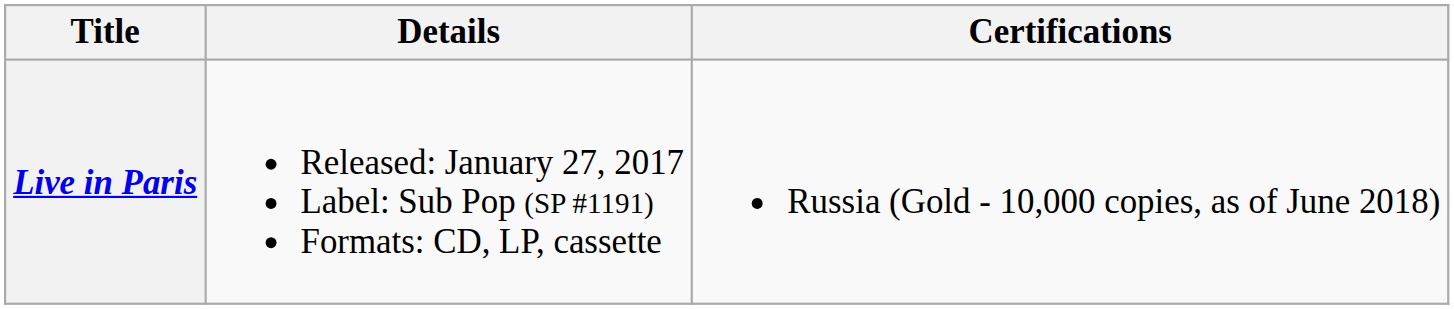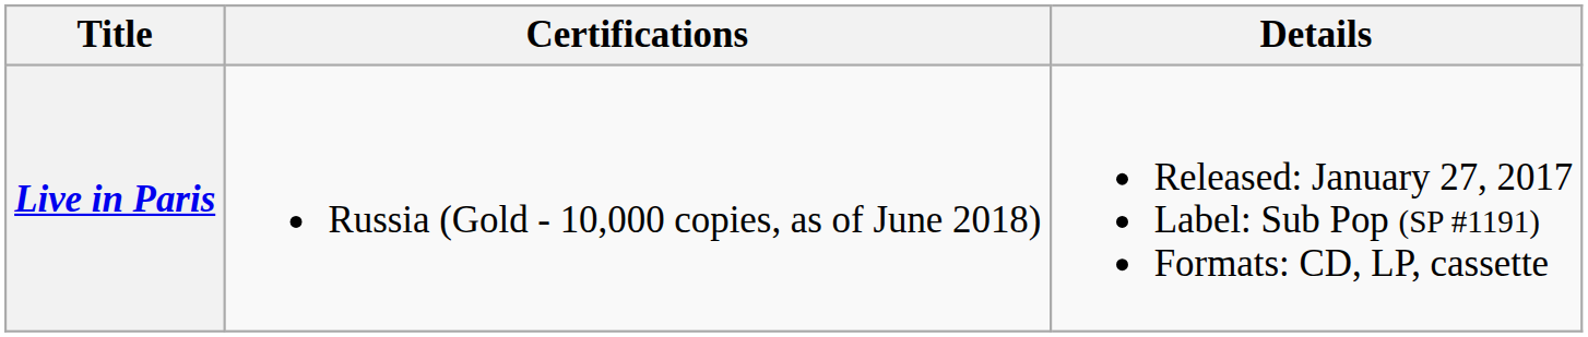 <table class="wikitable plainrowheaders" style="text-align:left">
 <tr>
 <th scope="col">Title</th>
+<th scope="col">Certifications</th>
 <th scope="col">Details</th>
-<th scope="col">Certifications</th>
 </tr>
 <tr>
 <th scope="row"><em><a href='#'>Live in Paris</a></em></th>
+<td><br><ul><li>Russia (Gold - 10,000 copies, as of June 2018)</li></ul></td>
 <td><br><ul><li>Released: January 27, 2017</li><li>Label: Sub Pop <small>(SP #1191)</small></li><li>Formats: CD, LP, cassette</li></ul></td>
-<td><br><ul><li>Russia (Gold - 10,000 copies, as of June 2018)</li></ul></td>
 </tr>
 </table>
